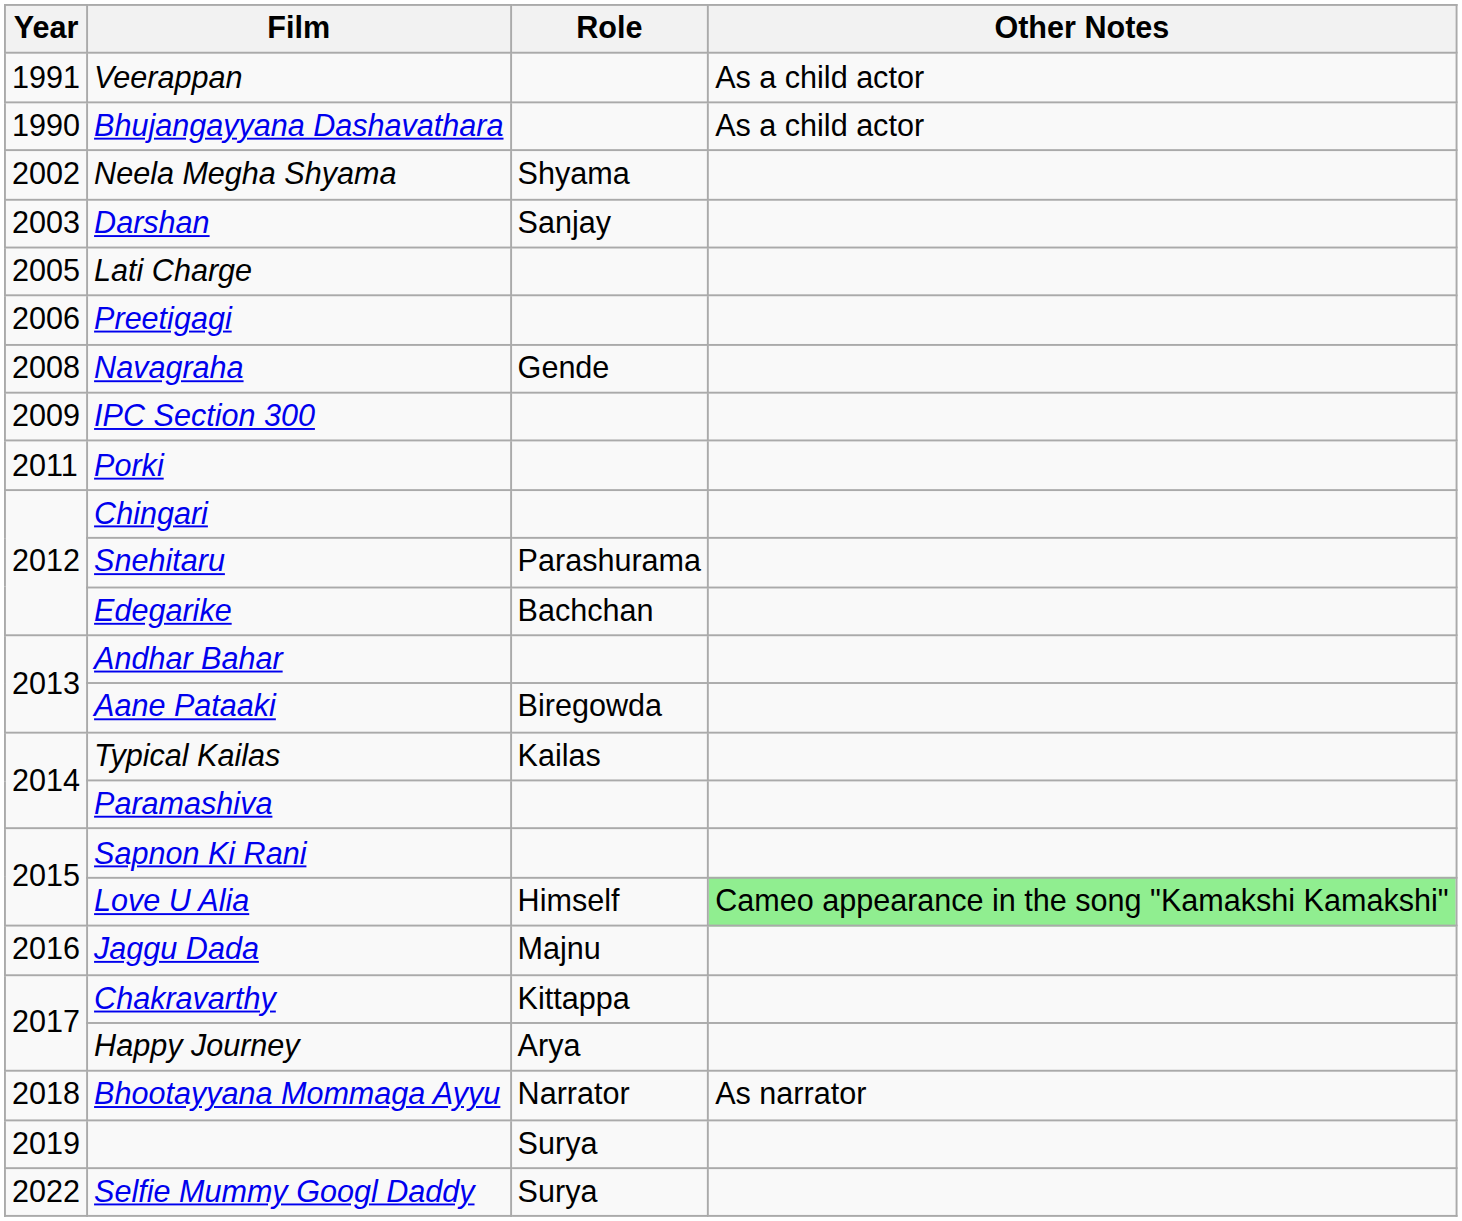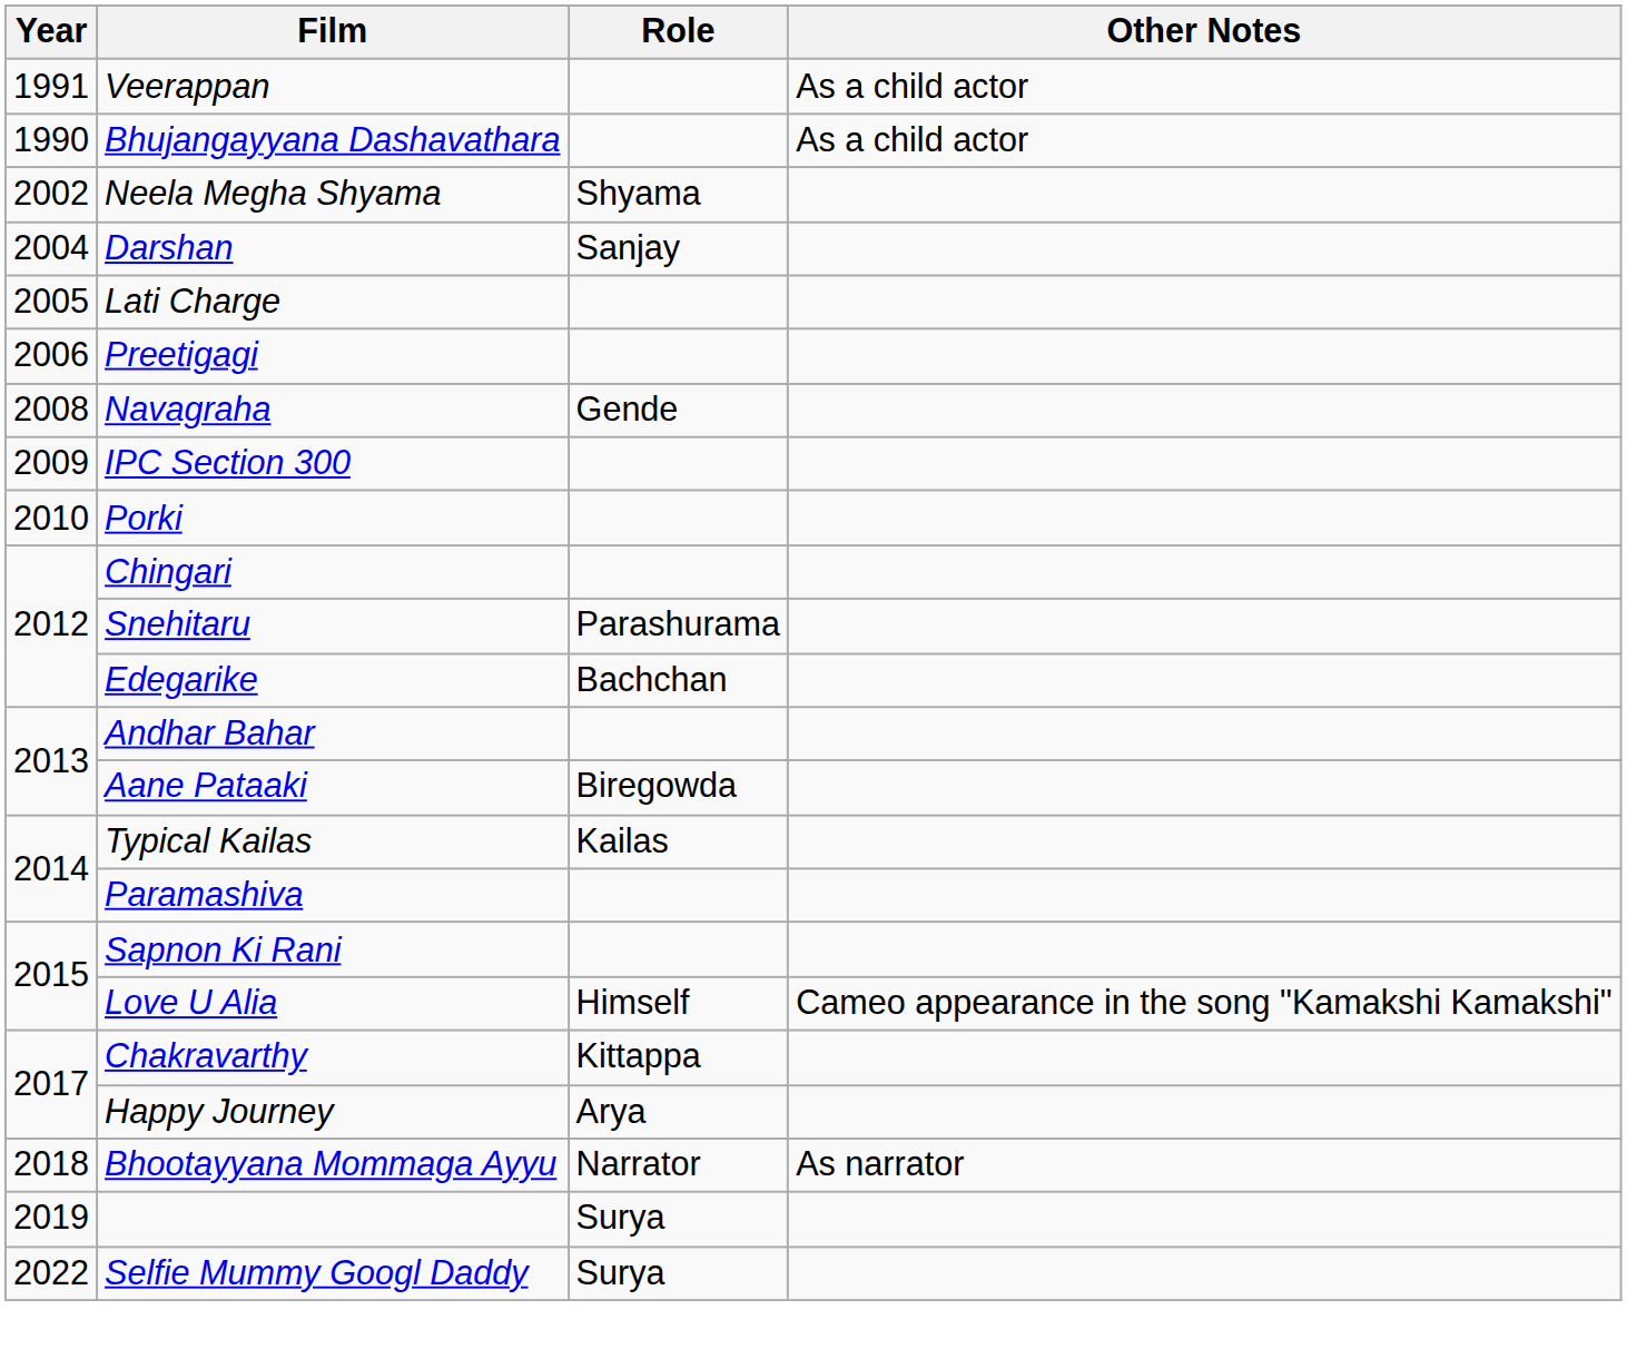 <table class="wikitable sortable">
 <tr>
 <th>Year</th>
 <th>Film</th>
 <th>Role</th>
 <th>Other Notes</th>
 </tr>
 <tr>
 <td>1991</td>
 <td><em>Veerappan</em></td>
 <td></td>
 <td>As a child actor</td>
 </tr>
 <tr>
 <td>1990</td>
 <td><em><a href='#'>Bhujangayyana Dashavathara</a></em></td>
 <td></td>
 <td>As a child actor</td>
 </tr>
 <tr>
 <td>2002</td>
 <td><em>Neela Megha Shyama</em></td>
 <td>Shyama</td>
 <td></td>
 </tr>
 <tr>
-<td>2003</td>
+<td>2004</td>
 <td><em><a href='#'>Darshan</a></em></td>
 <td>Sanjay</td>
 <td></td>
 </tr>
 <tr>
 <td>2005</td>
 <td><em>Lati Charge</em></td>
 <td></td>
 </tr>
 <tr>
 <td>2006</td>
 <td><em><a href='#'>Preetigagi</a></em></td>
 <td></td>
 <td></td>
 </tr>
 <tr>
 <td>2008</td>
 <td><em><a href='#'>Navagraha</a></em></td>
 <td>Gende</td>
 <td></td>
 </tr>
 <tr>
 <td>2009</td>
 <td><em><a href='#'>IPC Section 300</a></em></td>
 <td></td>
 <td></td>
 </tr>
 <tr>
-<td>2011</td>
+<td>2010</td>
 <td><em><a href='#'>Porki</a></em></td>
 <td></td>
 <td></td>
 </tr>
 <tr>
 <td rowspan="3">2012</td>
 <td><em><a href='#'>Chingari</a></em></td>
 <td></td>
 <td></td>
 </tr>
 <tr>
 <td><em><a href='#'>Snehitaru</a></em></td>
 <td>Parashurama</td>
 <td></td>
 </tr>
 <tr>
 <td><em><a href='#'>Edegarike</a></em></td>
 <td>Bachchan</td>
 <td></td>
 </tr>
 <tr>
 <td rowspan="2">2013</td>
 <td><em><a href='#'>Andhar Bahar</a></em></td>
 <td></td>
 <td></td>
 </tr>
 <tr>
 <td><em><a href='#'>Aane Pataaki</a></em></td>
 <td>Biregowda</td>
 <td></td>
 </tr>
 <tr>
 <td rowspan="2">2014</td>
 <td><em>Typical Kailas</em></td>
 <td>Kailas</td>
 <td></td>
 </tr>
 <tr>
 <td><em><a href='#'>Paramashiva</a></em></td>
 <td></td>
 <td></td>
 </tr>
 <tr>
 <td rowspan="2">2015</td>
 <td><em><a href='#'>Sapnon Ki Rani</a></em></td>
 <td></td>
 <td></td>
 </tr>
 <tr>
 <td><em><a href='#'>Love U Alia</a></em></td>
 <td>Himself</td>
-<td style="background: lightgreen;">Cameo appearance in the song "Kamakshi Kamakshi"</td>
-</tr>
-<tr>
-<td>2016</td>
-<td><em><a href='#'>Jaggu Dada</a></em></td>
-<td>Majnu</td>
-<td></td>
+<td>Cameo appearance in the song "Kamakshi Kamakshi"</td>
 </tr>
 <tr>
 <td rowspan="2">2017</td>
 <td><em><a href='#'>Chakravarthy</a></em></td>
 <td>Kittappa</td>
 <td></td>
 </tr>
 <tr>
 <td><em>Happy Journey</em></td>
 <td>Arya</td>
 <td></td>
 </tr>
 <tr>
 <td>2018</td>
 <td><em><a href='#'>Bhootayyana Mommaga Ayyu</a></em></td>
 <td>Narrator</td>
 <td>As narrator</td>
 </tr>
 <tr>
 <td>2019</td>
 <td></td>
 <td>Surya</td>
 <td></td>
 </tr>
 <tr>
 <td>2022</td>
 <td><em><a href='#'>Selfie Mummy Googl Daddy</a></em></td>
 <td>Surya</td>
 <td></td>
 </tr>
 </table>
